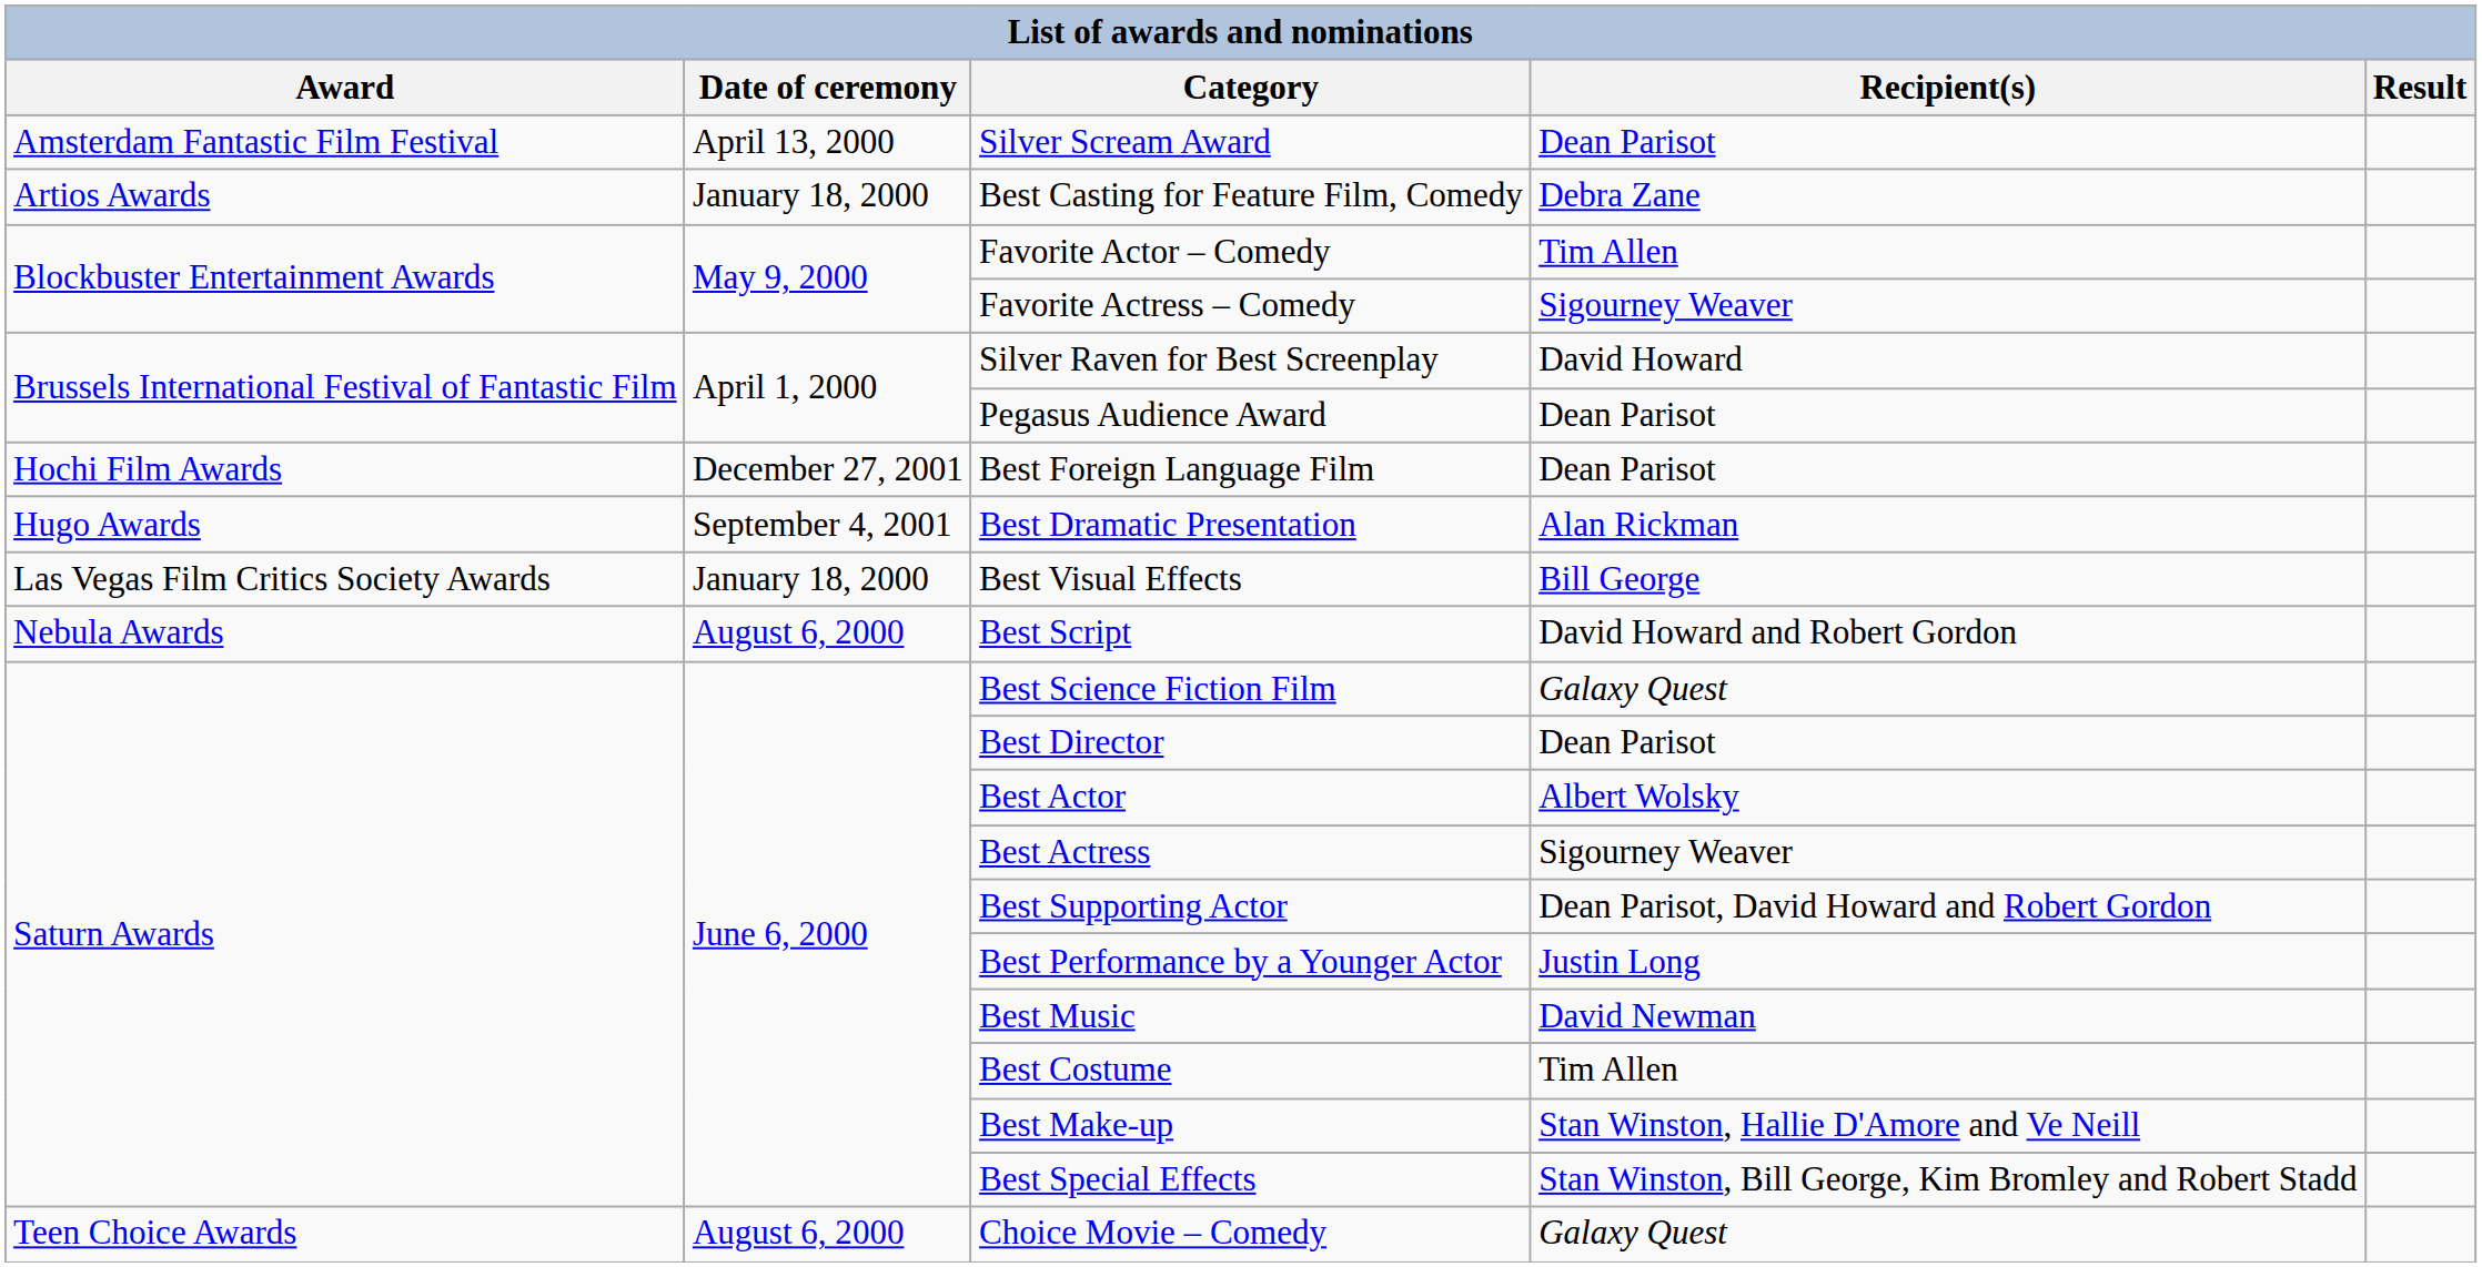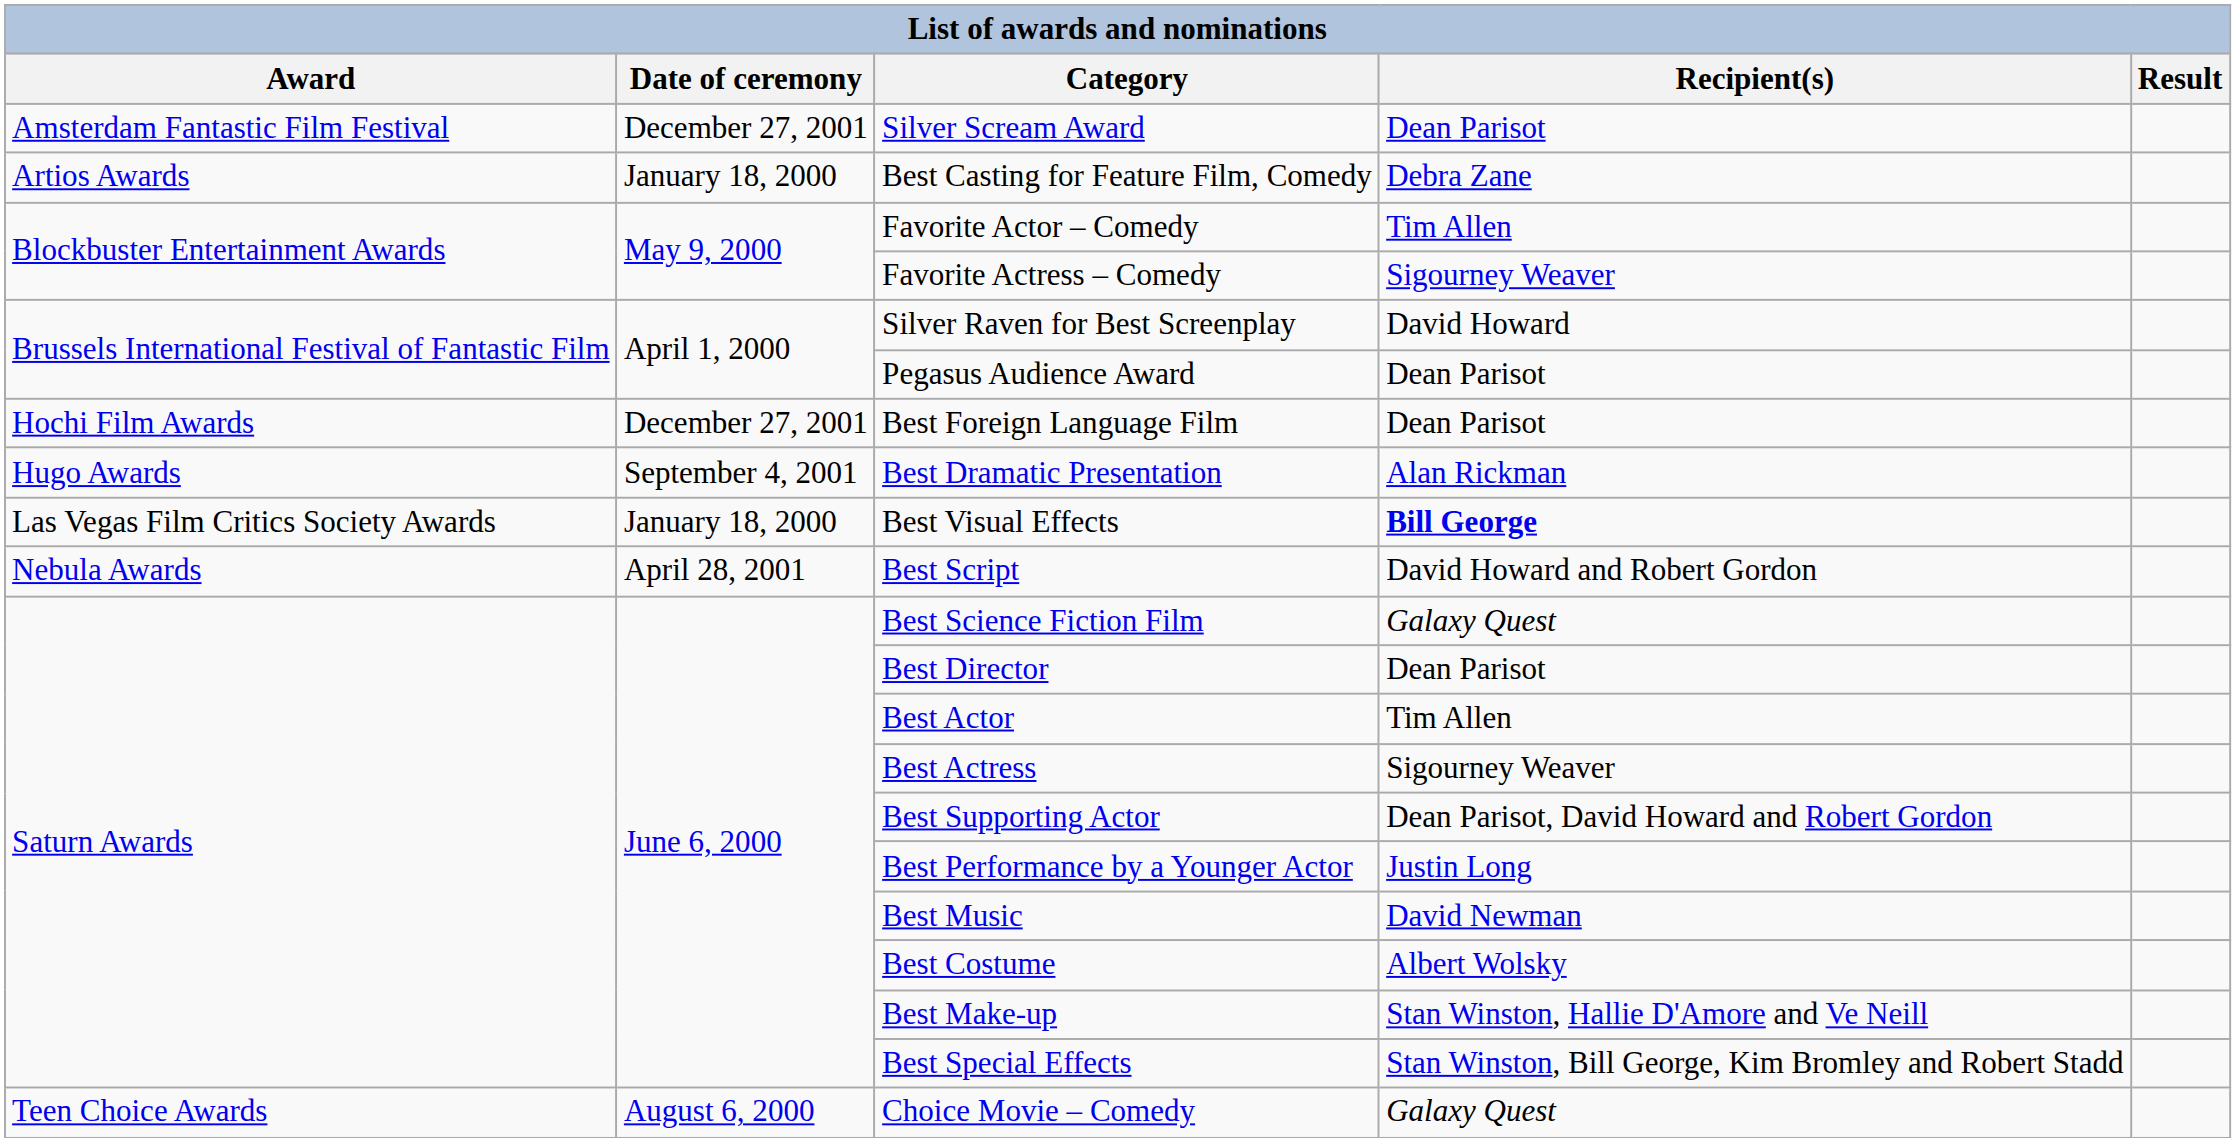 <table class="wikitable sortable">
 <tr style="background:#ccc; text-align:center;">
 <th colspan="6" style="background: LightSteelBlue;">List of awards and nominations</th>
 </tr>
 <tr style="background:#ccc; text-align:center;">
 <th>Award</th>
 <th>Date of ceremony</th>
 <th>Category</th>
 <th>Recipient(s)</th>
 <th>Result</th>
 </tr>
 <tr>
 <td><a href='#'>Amsterdam Fantastic Film Festival</a></td>
-<td>April 13, 2000</td>
+<td>December 27, 2001</td>
 <td><a href='#'>Silver Scream Award</a></td>
 <td><a href='#'>Dean Parisot</a></td>
 <td></td>
 </tr>
 <tr>
 <td><a href='#'>Artios Awards</a></td>
 <td>January 18, 2000</td>
 <td>Best Casting for Feature Film, Comedy</td>
 <td><a href='#'>Debra Zane</a></td>
 <td></td>
 </tr>
 <tr>
 <td rowspan="2"><a href='#'>Blockbuster Entertainment Awards</a></td>
 <td rowspan="2"><a href='#'>May 9, 2000</a></td>
 <td>Favorite Actor – Comedy</td>
 <td><a href='#'>Tim Allen</a></td>
 <td></td>
 </tr>
 <tr>
 <td>Favorite Actress – Comedy</td>
 <td><a href='#'>Sigourney Weaver</a></td>
 <td></td>
 </tr>
 <tr>
 <td rowspan="2"><a href='#'>Brussels International Festival of Fantastic Film</a></td>
 <td rowspan="2">April 1, 2000</td>
 <td>Silver Raven for Best Screenplay</td>
 <td>David Howard</td>
 <td></td>
 </tr>
 <tr>
 <td>Pegasus Audience Award</td>
 <td>Dean Parisot</td>
 <td></td>
 </tr>
 <tr>
 <td><a href='#'>Hochi Film Awards</a></td>
 <td>December 27, 2001</td>
 <td>Best Foreign Language Film</td>
 <td>Dean Parisot</td>
 <td></td>
 </tr>
 <tr>
 <td><a href='#'>Hugo Awards</a></td>
 <td>September 4, 2001</td>
 <td><a href='#'>Best Dramatic Presentation</a></td>
 <td><a href='#'>Alan Rickman</a></td>
 <td></td>
 </tr>
 <tr>
 <td>Las Vegas Film Critics Society Awards</td>
 <td>January 18, 2000</td>
 <td>Best Visual Effects</td>
-<td><a href='#'>Bill George</a></td>
+<td><strong><a href='#'>Bill George</a></strong></td>
 <td></td>
 </tr>
 <tr>
 <td><a href='#'>Nebula Awards</a></td>
-<td><a href='#'>August 6, 2000</a></td>
+<td>April 28, 2001</td>
 <td><a href='#'>Best Script</a></td>
 <td>David Howard and Robert Gordon</td>
 <td></td>
 </tr>
 <tr>
 <td rowspan="10"><a href='#'>Saturn Awards</a></td>
 <td rowspan="10"><a href='#'>June 6, 2000</a></td>
 <td><a href='#'>Best Science Fiction Film</a></td>
 <td><em>Galaxy Quest</em></td>
 <td></td>
 </tr>
 <tr>
 <td><a href='#'>Best Director</a></td>
 <td>Dean Parisot</td>
 <td></td>
 </tr>
 <tr>
 <td><a href='#'>Best Actor</a></td>
-<td><a href='#'>Albert Wolsky</a></td>
+<td>Tim Allen</td>
 <td></td>
 </tr>
 <tr>
 <td><a href='#'>Best Actress</a></td>
 <td>Sigourney Weaver</td>
 <td></td>
 </tr>
 <tr>
 <td><a href='#'>Best Supporting Actor</a></td>
 <td>Dean Parisot, David Howard and <a href='#'>Robert Gordon</a></td>
 <td></td>
 </tr>
 <tr>
 <td><a href='#'>Best Performance by a Younger Actor</a></td>
 <td><a href='#'>Justin Long</a></td>
 <td></td>
 </tr>
 <tr>
 <td><a href='#'>Best Music</a></td>
 <td><a href='#'>David Newman</a></td>
 <td></td>
 </tr>
 <tr>
 <td><a href='#'>Best Costume</a></td>
-<td>Tim Allen</td>
+<td><a href='#'>Albert Wolsky</a></td>
 <td></td>
 </tr>
 <tr>
 <td><a href='#'>Best Make-up</a></td>
 <td><a href='#'>Stan Winston</a>, <a href='#'>Hallie D'Amore</a> and <a href='#'>Ve Neill</a></td>
 <td></td>
 </tr>
 <tr>
 <td><a href='#'>Best Special Effects</a></td>
 <td><a href='#'>Stan Winston</a>, Bill George, Kim Bromley and Robert Stadd</td>
 <td></td>
 </tr>
 <tr>
 <td><a href='#'>Teen Choice Awards</a></td>
 <td><a href='#'>August 6, 2000</a></td>
 <td><a href='#'>Choice Movie – Comedy</a></td>
 <td><em>Galaxy Quest</em></td>
 <td></td>
 </tr>
 </table>
